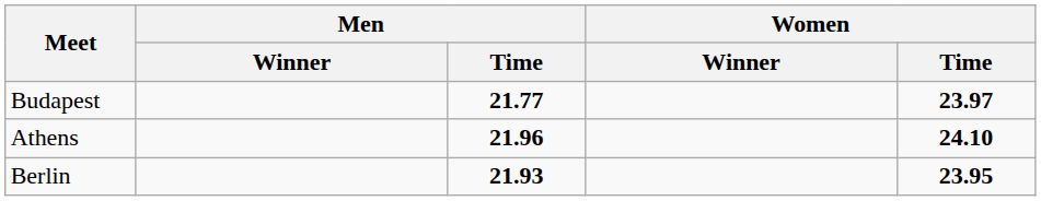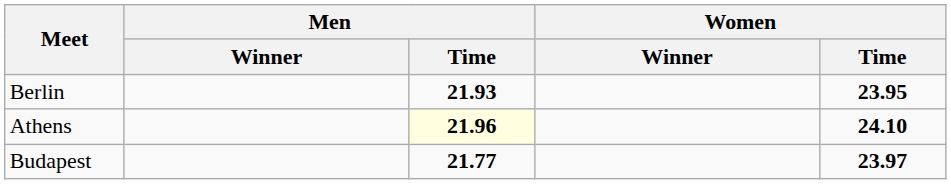 <table class="wikitable">
 <tr>
 <th width=80 rowspan=2>Meet</th>
 <th colspan=2>Men</th>
 <th colspan=2>Women</th>
 </tr>
 <tr>
 <th width=200>Winner</th>
 <th width=85>Time</th>
 <th width=200>Winner</th>
 <th width=85>Time</th>
 </tr>
 <tr>
+<td>Berlin</td>
+<td></td>
+<td align=center><strong>21.93</strong></td>
+<td></td>
+<td align=center><strong>23.95</strong></td>
+</tr>
+<tr>
+<td>Athens</td>
+<td></td>
+<td align=center style="background: lightyellow;"><strong>21.96</strong></td>
+<td></td>
+<td align=center><strong>24.10</strong></td>
+</tr>
+<tr>
 <td>Budapest</td>
 <td></td>
 <td align="center"><strong>21.77</strong></td>
 <td></td>
 <td align=center><strong>23.97</strong></td>
 </tr>
-<tr>
-<td>Athens</td>
-<td></td>
-<td align=center><strong>21.96</strong></td>
-<td></td>
-<td align=center><strong>24.10</strong></td>
-</tr>
-<tr>
-<td>Berlin</td>
-<td></td>
-<td align=center><strong>21.93</strong></td>
-<td></td>
-<td align=center><strong>23.95</strong></td>
-</tr>
 </table>
